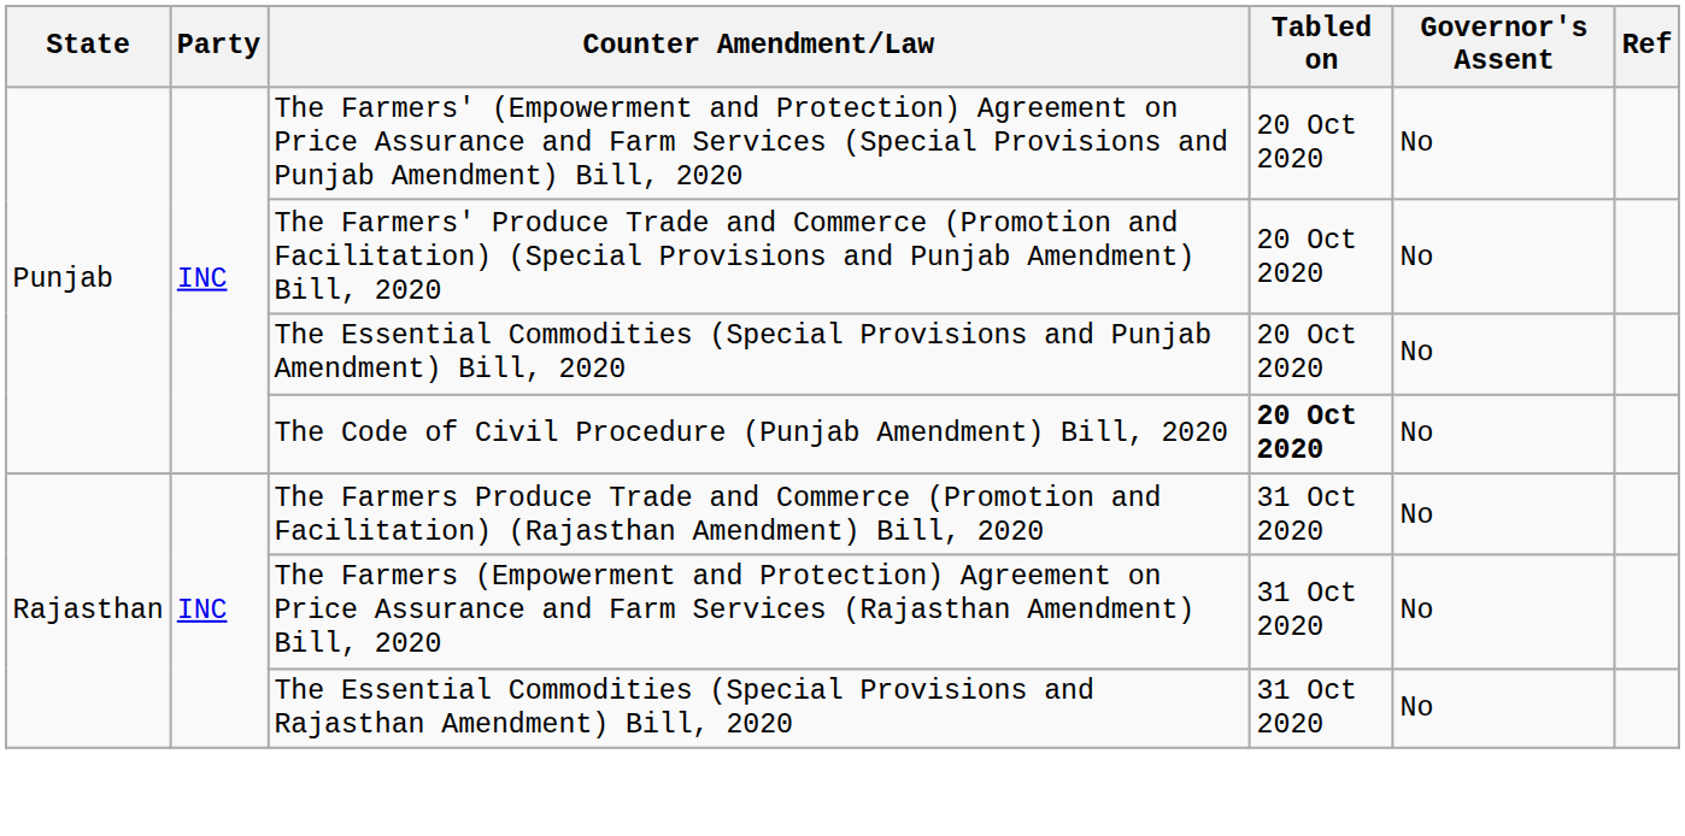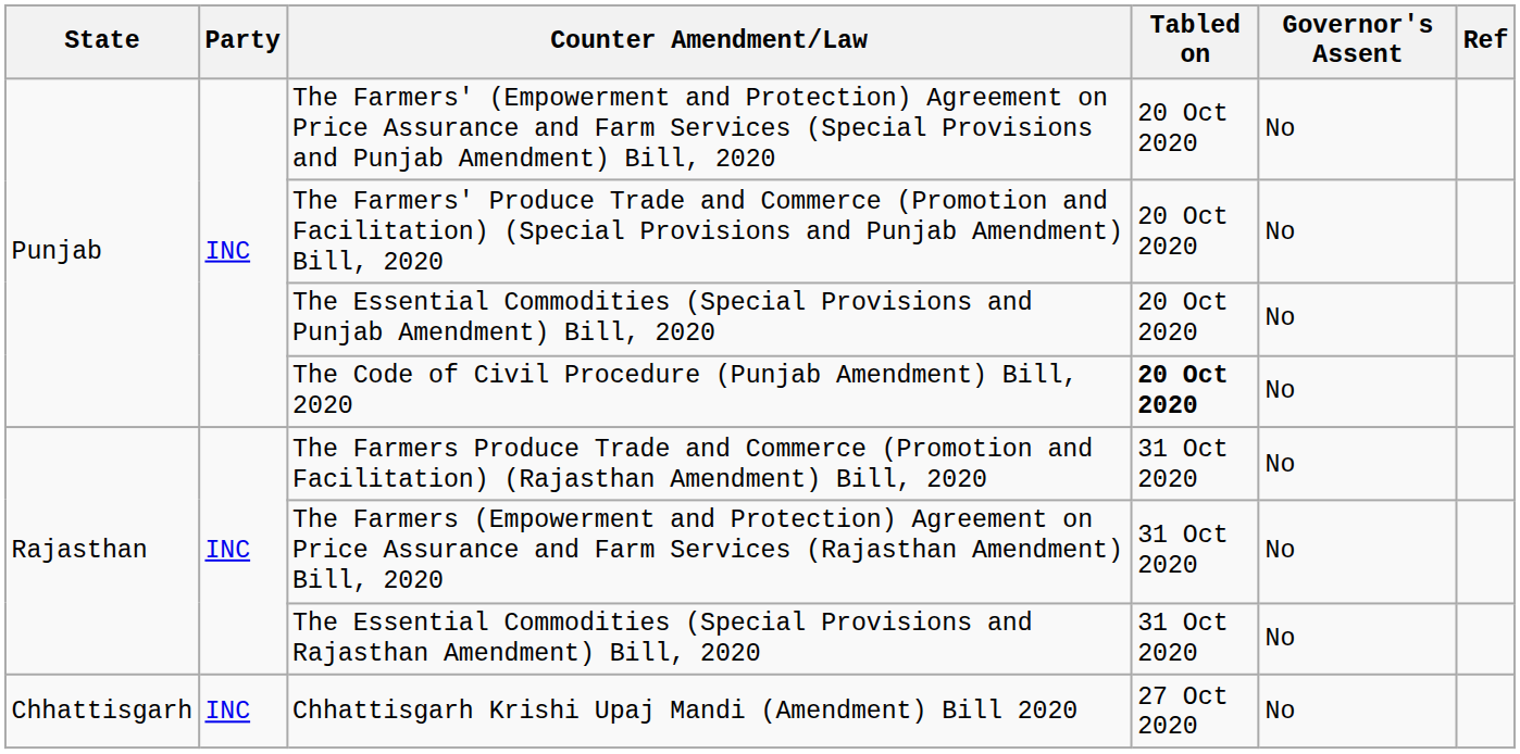 <table class="wikitable" style="max-width:60em; font-size:90%;">
 <tr>
 <th>State</th>
 <th>Party</th>
 <th>Counter Amendment/Law</th>
 <th>Tabled on</th>
 <th>Governor's Assent</th>
 <th>Ref</th>
 </tr>
 <tr>
 <td rowspan="4">Punjab</td>
 <td rowspan="4"><a href='#'>INC</a></td>
 <td>The Farmers' (Empowerment and Protection) Agreement on Price Assurance and Farm Services (Special Provisions and Punjab Amendment) Bill, 2020</td>
 <td>20 Oct 2020</td>
 <td>No</td>
 <td></td>
 </tr>
 <tr>
 <td>The Farmers' Produce Trade and Commerce (Promotion and Facilitation) (Special Provisions and Punjab Amendment) Bill, 2020</td>
 <td>20 Oct 2020</td>
 <td>No</td>
 <td></td>
 </tr>
 <tr>
 <td>The Essential Commodities (Special Provisions and Punjab Amendment) Bill, 2020</td>
 <td>20 Oct 2020</td>
 <td>No</td>
 <td></td>
 </tr>
 <tr>
 <td>The Code of Civil Procedure (Punjab Amendment) Bill, 2020</td>
 <td><strong>20 Oct 2020</strong></td>
 <td>No</td>
 <td></td>
 </tr>
 <tr>
 <td rowspan="3">Rajasthan</td>
 <td rowspan="3"><a href='#'>INC</a></td>
 <td>The Farmers Produce Trade and Commerce (Promotion and Facilitation) (Rajasthan Amendment) Bill, 2020</td>
 <td>31 Oct 2020</td>
 <td>No</td>
 <td></td>
 </tr>
 <tr>
 <td>The Farmers (Empowerment and Protection) Agreement on Price Assurance and Farm Services (Rajasthan Amendment) Bill, 2020</td>
 <td>31 Oct 2020</td>
 <td>No</td>
 <td></td>
 </tr>
 <tr>
 <td>The Essential Commodities (Special Provisions and Rajasthan Amendment) Bill, 2020</td>
 <td>31 Oct 2020</td>
 <td>No</td>
 <td></td>
 </tr>
+<tr>
+<td>Chhattisgarh</td>
+<td><a href='#'>INC</a></td>
+<td>Chhattisgarh Krishi Upaj Mandi (Amendment) Bill 2020</td>
+<td>27 Oct 2020</td>
+<td>No</td>
+<td></td>
+</tr>
 </table>
